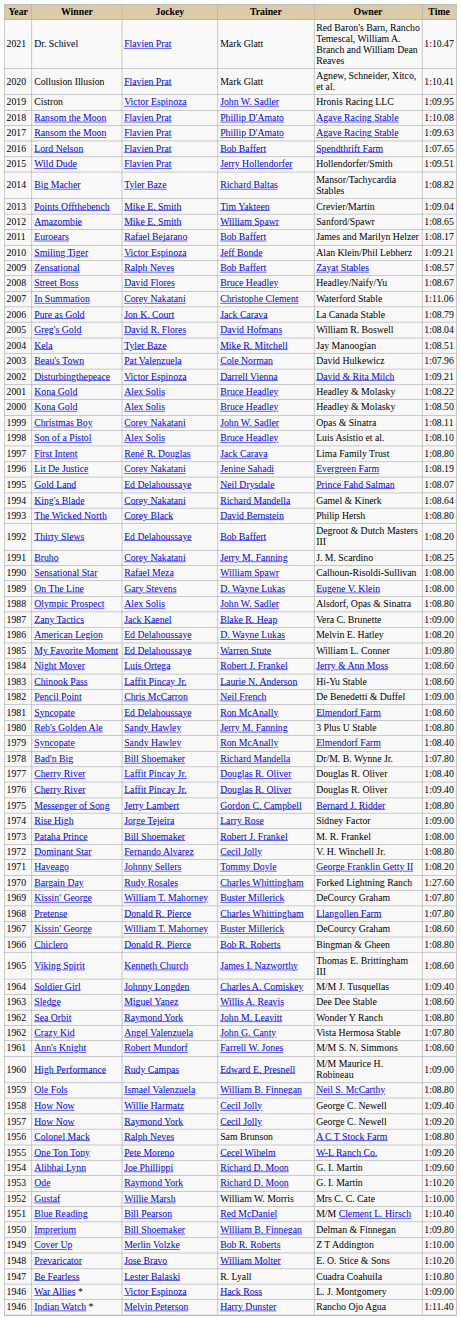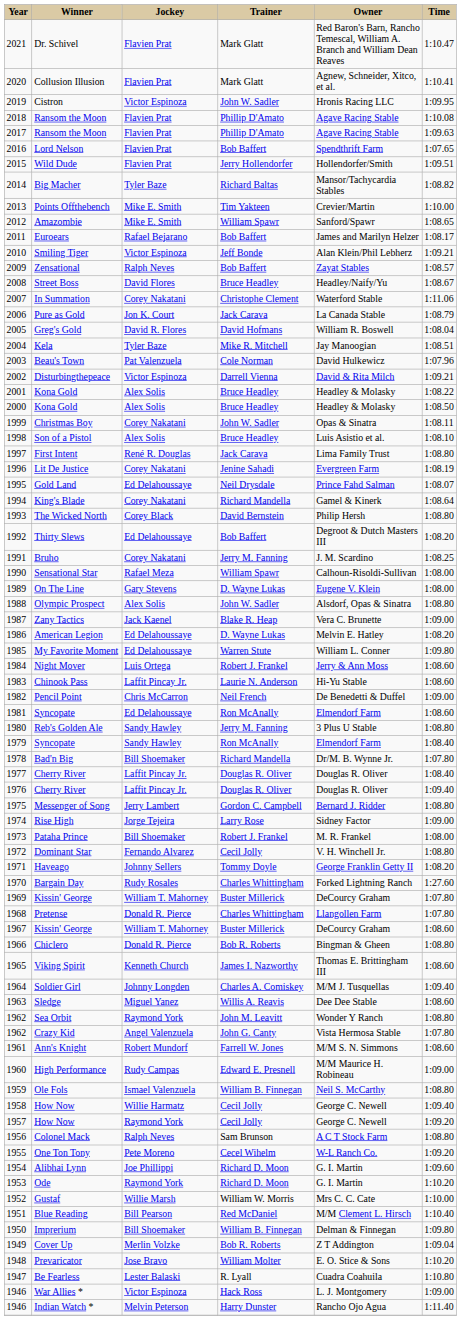 <table class="wikitable sortable">
 <tr>
 <th style="background-color:#DACAA5; width:38px">Year<br></th>
 <th style="background-color:#DACAA5; width:140px">Winner<br></th>
 <th style="background-color:#DACAA5; width:150px">Jockey<br></th>
 <th style="background-color:#DACAA5; width:150px">Trainer<br></th>
 <th style="background-color:#DACAA5; width:170px">Owner<br></th>
 <th style="background-color:#DACAA5; width:45px">Time</th>
 </tr>
 <tr>
 <td>2021</td>
 <td>Dr. Schivel</td>
 <td><a href='#'>Flavien Prat</a></td>
 <td>Mark Glatt</td>
 <td>Red Baron's Barn, Rancho Temescal, William A. Branch and William Dean Reaves</td>
 <td>1:10.47</td>
 </tr>
 <tr>
 <td>2020</td>
 <td>Collusion Illusion</td>
 <td><a href='#'>Flavien Prat</a></td>
 <td>Mark Glatt</td>
 <td>Agnew, Schneider, Xitco, et al.</td>
 <td>1:10.41</td>
 </tr>
 <tr>
 <td>2019</td>
 <td>Cistron</td>
 <td><a href='#'>Victor Espinoza</a></td>
 <td><a href='#'>John W. Sadler</a></td>
 <td>Hronis Racing LLC</td>
 <td>1:09.95</td>
 </tr>
 <tr>
 <td>2018</td>
 <td><a href='#'>Ransom the Moon</a></td>
 <td><a href='#'>Flavien Prat</a></td>
 <td><a href='#'>Phillip D'Amato</a></td>
 <td><a href='#'>Agave Racing Stable</a></td>
 <td>1:10.08</td>
 </tr>
 <tr>
 <td>2017</td>
 <td><a href='#'>Ransom the Moon</a></td>
 <td><a href='#'>Flavien Prat</a></td>
 <td><a href='#'>Phillip D'Amato</a></td>
 <td><a href='#'>Agave Racing Stable</a></td>
 <td>1:09.63</td>
 </tr>
 <tr>
 <td>2016</td>
 <td><a href='#'>Lord Nelson</a></td>
 <td><a href='#'>Flavien Prat</a></td>
 <td><a href='#'>Bob Baffert</a></td>
 <td><a href='#'>Spendthrift Farm</a></td>
 <td>1:07.65</td>
 </tr>
 <tr>
 <td>2015</td>
 <td><a href='#'>Wild Dude</a></td>
 <td><a href='#'>Flavien Prat</a></td>
 <td><a href='#'>Jerry Hollendorfer</a></td>
 <td>Hollendorfer/Smith</td>
 <td>1:09.51</td>
 </tr>
 <tr>
 <td>2014</td>
 <td><a href='#'>Big Macher</a></td>
 <td><a href='#'>Tyler Baze</a></td>
 <td><a href='#'>Richard Baltas</a></td>
 <td>Mansor/Tachycardia Stables</td>
 <td>1:08.82</td>
 </tr>
 <tr>
 <td>2013</td>
 <td><a href='#'>Points Offthebench</a></td>
 <td><a href='#'>Mike E. Smith</a></td>
 <td><a href='#'>Tim Yakteen</a></td>
 <td>Crevier/Martin</td>
-<td>1:09.04</td>
+<td>1:10.00</td>
 </tr>
 <tr>
 <td>2012</td>
 <td><a href='#'>Amazombie</a></td>
 <td><a href='#'>Mike E. Smith</a></td>
 <td><a href='#'>William Spawr</a></td>
 <td>Sanford/Spawr</td>
 <td>1:08.65</td>
 </tr>
 <tr>
 <td>2011</td>
 <td><a href='#'>Euroears</a></td>
 <td><a href='#'>Rafael Bejarano</a></td>
 <td><a href='#'>Bob Baffert</a></td>
 <td>James and Marilyn Helzer</td>
 <td>1:08.17</td>
 </tr>
 <tr>
 <td>2010</td>
 <td><a href='#'>Smiling Tiger</a></td>
 <td><a href='#'>Victor Espinoza</a></td>
 <td><a href='#'>Jeff Bonde</a></td>
 <td>Alan Klein/Phil Lebherz</td>
 <td>1:09.21</td>
 </tr>
 <tr>
 <td>2009</td>
 <td><a href='#'>Zensational</a></td>
 <td><a href='#'>Ralph Neves</a></td>
 <td><a href='#'>Bob Baffert</a></td>
 <td><a href='#'>Zayat Stables</a></td>
 <td>1:08.57</td>
 </tr>
 <tr>
 <td>2008</td>
 <td><a href='#'>Street Boss</a></td>
 <td><a href='#'>David Flores</a></td>
 <td><a href='#'>Bruce Headley</a></td>
 <td>Headley/Naify/Yu</td>
 <td>1:08.67</td>
 </tr>
 <tr>
 <td>2007</td>
 <td><a href='#'>In Summation</a></td>
 <td><a href='#'>Corey Nakatani</a></td>
 <td><a href='#'>Christophe Clement</a></td>
 <td>Waterford Stable</td>
 <td>1:11.06</td>
 </tr>
 <tr>
 <td>2006</td>
 <td><a href='#'>Pure as Gold</a></td>
 <td><a href='#'>Jon K. Court</a></td>
 <td><a href='#'>Jack Carava</a></td>
 <td>La Canada Stable</td>
 <td>1:08.79</td>
 </tr>
 <tr>
 <td>2005</td>
 <td><a href='#'>Greg's Gold</a></td>
 <td><a href='#'>David R. Flores</a></td>
 <td><a href='#'>David Hofmans</a></td>
 <td>William R. Boswell</td>
 <td>1:08.04</td>
 </tr>
 <tr>
 <td>2004</td>
 <td><a href='#'>Kela</a></td>
 <td><a href='#'>Tyler Baze</a></td>
 <td><a href='#'>Mike R. Mitchell</a></td>
 <td>Jay Manoogian</td>
 <td>1:08.51</td>
 </tr>
 <tr>
 <td>2003</td>
 <td><a href='#'>Beau's Town</a></td>
 <td><a href='#'>Pat Valenzuela</a></td>
 <td><a href='#'>Cole Norman</a></td>
 <td>David Hulkewicz</td>
 <td>1:07.96</td>
 </tr>
 <tr>
 <td>2002</td>
 <td><a href='#'>Disturbingthepeace</a></td>
 <td><a href='#'>Victor Espinoza</a></td>
 <td><a href='#'>Darrell Vienna</a></td>
 <td><a href='#'>David & Rita Milch</a></td>
 <td>1:09.21</td>
 </tr>
 <tr>
 <td>2001</td>
 <td><a href='#'>Kona Gold</a></td>
 <td><a href='#'>Alex Solis</a></td>
 <td><a href='#'>Bruce Headley</a></td>
 <td>Headley & Molasky</td>
 <td>1:08.22</td>
 </tr>
 <tr>
 <td>2000</td>
 <td><a href='#'>Kona Gold</a></td>
 <td><a href='#'>Alex Solis</a></td>
 <td><a href='#'>Bruce Headley</a></td>
 <td>Headley & Molasky</td>
 <td>1:08.50</td>
 </tr>
 <tr>
 <td>1999</td>
 <td><a href='#'>Christmas Boy</a></td>
 <td><a href='#'>Corey Nakatani</a></td>
 <td><a href='#'>John W. Sadler</a></td>
 <td>Opas & Sinatra</td>
 <td>1:08.11</td>
 </tr>
 <tr>
 <td>1998</td>
 <td><a href='#'>Son of a Pistol</a></td>
 <td><a href='#'>Alex Solis</a></td>
 <td><a href='#'>Bruce Headley</a></td>
 <td>Luis Asistio et al.</td>
 <td>1:08.10</td>
 </tr>
 <tr>
 <td>1997</td>
 <td><a href='#'>First Intent</a></td>
 <td><a href='#'>René R. Douglas</a></td>
 <td><a href='#'>Jack Carava</a></td>
 <td>Lima Family Trust</td>
 <td>1:08.80</td>
 </tr>
 <tr>
 <td>1996</td>
 <td><a href='#'>Lit De Justice</a></td>
 <td><a href='#'>Corey Nakatani</a></td>
 <td><a href='#'>Jenine Sahadi</a></td>
 <td><a href='#'>Evergreen Farm</a></td>
 <td>1:08.19</td>
 </tr>
 <tr>
 <td>1995</td>
 <td><a href='#'>Gold Land</a></td>
 <td><a href='#'>Ed Delahoussaye</a></td>
 <td><a href='#'>Neil Drysdale</a></td>
 <td><a href='#'>Prince Fahd Salman</a></td>
 <td>1:08.07</td>
 </tr>
 <tr>
 <td>1994</td>
 <td><a href='#'>King's Blade</a></td>
 <td><a href='#'>Corey Nakatani</a></td>
 <td><a href='#'>Richard Mandella</a></td>
 <td>Gamel & Kinerk</td>
 <td>1:08.64</td>
 </tr>
 <tr>
 <td>1993</td>
 <td><a href='#'>The Wicked North</a></td>
 <td><a href='#'>Corey Black</a></td>
 <td><a href='#'>David Bernstein</a></td>
 <td>Philip Hersh</td>
 <td>1:08.80</td>
 </tr>
 <tr>
 <td>1992</td>
 <td><a href='#'>Thirty Slews</a></td>
 <td><a href='#'>Ed Delahoussaye</a></td>
 <td><a href='#'>Bob Baffert</a></td>
 <td>Degroot & Dutch Masters III</td>
 <td>1:08.20</td>
 </tr>
 <tr>
 <td>1991</td>
 <td><a href='#'>Bruho</a></td>
 <td><a href='#'>Corey Nakatani</a></td>
 <td><a href='#'>Jerry M. Fanning</a></td>
 <td>J. M. Scardino</td>
 <td>1:08.25</td>
 </tr>
 <tr>
 <td>1990</td>
 <td><a href='#'>Sensational Star</a></td>
 <td><a href='#'>Rafael Meza</a></td>
 <td><a href='#'>William Spawr</a></td>
 <td>Calhoun-Risoldi-Sullivan</td>
 <td>1:08.00</td>
 </tr>
 <tr>
 <td>1989</td>
 <td><a href='#'>On The Line</a></td>
 <td><a href='#'>Gary Stevens</a></td>
 <td><a href='#'>D. Wayne Lukas</a></td>
 <td><a href='#'>Eugene V. Klein</a></td>
 <td>1:08.00</td>
 </tr>
 <tr>
 <td>1988</td>
 <td><a href='#'>Olympic Prospect</a></td>
 <td><a href='#'>Alex Solis</a></td>
 <td><a href='#'>John W. Sadler</a></td>
 <td>Alsdorf, Opas & Sinatra</td>
 <td>1:08.80</td>
 </tr>
 <tr>
 <td>1987</td>
 <td><a href='#'>Zany Tactics</a></td>
 <td><a href='#'>Jack Kaenel</a></td>
 <td><a href='#'>Blake R. Heap</a></td>
 <td>Vera C. Brunette</td>
 <td>1:09.00</td>
 </tr>
 <tr>
 <td>1986</td>
 <td><a href='#'>American Legion</a></td>
 <td><a href='#'>Ed Delahoussaye</a></td>
 <td><a href='#'>D. Wayne Lukas</a></td>
 <td>Melvin E. Hatley</td>
 <td>1:08.20</td>
 </tr>
 <tr>
 <td>1985</td>
 <td><a href='#'>My Favorite Moment</a></td>
 <td><a href='#'>Ed Delahoussaye</a></td>
 <td><a href='#'>Warren Stute</a></td>
 <td>William L. Conner</td>
 <td>1:09.80</td>
 </tr>
 <tr>
 <td>1984</td>
 <td><a href='#'>Night Mover</a></td>
 <td><a href='#'>Luis Ortega</a></td>
 <td><a href='#'>Robert J. Frankel</a></td>
 <td><a href='#'>Jerry & Ann Moss</a></td>
 <td>1:08.60</td>
 </tr>
 <tr>
 <td>1983</td>
 <td><a href='#'>Chinook Pass</a></td>
 <td><a href='#'>Laffit Pincay Jr.</a></td>
 <td><a href='#'>Laurie N. Anderson</a></td>
 <td>Hi-Yu Stable</td>
 <td>1:08.60</td>
 </tr>
 <tr>
 <td>1982</td>
 <td><a href='#'>Pencil Point</a></td>
 <td><a href='#'>Chris McCarron</a></td>
 <td><a href='#'>Neil French</a></td>
 <td>De Benedetti & Duffel</td>
 <td>1:09.00</td>
 </tr>
 <tr>
 <td>1981</td>
 <td><a href='#'>Syncopate</a></td>
 <td><a href='#'>Ed Delahoussaye</a></td>
 <td><a href='#'>Ron McAnally</a></td>
 <td><a href='#'>Elmendorf Farm</a></td>
 <td>1:08.60</td>
 </tr>
 <tr>
 <td>1980</td>
 <td><a href='#'>Reb's Golden Ale</a></td>
 <td><a href='#'>Sandy Hawley</a></td>
 <td><a href='#'>Jerry M. Fanning</a></td>
 <td>3 Plus U Stable</td>
 <td>1:08.80</td>
 </tr>
 <tr>
 <td>1979</td>
 <td><a href='#'>Syncopate</a></td>
 <td><a href='#'>Sandy Hawley</a></td>
 <td><a href='#'>Ron McAnally</a></td>
 <td><a href='#'>Elmendorf Farm</a></td>
 <td>1:08.40</td>
 </tr>
 <tr>
 <td>1978</td>
 <td><a href='#'>Bad'n Big</a></td>
 <td><a href='#'>Bill Shoemaker</a></td>
 <td><a href='#'>Richard Mandella</a></td>
 <td>Dr/M. B. Wynne Jr.</td>
 <td>1:07.80</td>
 </tr>
 <tr>
 <td>1977</td>
 <td><a href='#'>Cherry River</a></td>
 <td><a href='#'>Laffit Pincay Jr.</a></td>
 <td><a href='#'>Douglas R. Oliver</a></td>
 <td>Douglas R. Oliver</td>
 <td>1:08.40</td>
 </tr>
 <tr>
 <td>1976</td>
 <td><a href='#'>Cherry River</a></td>
 <td><a href='#'>Laffit Pincay Jr.</a></td>
 <td><a href='#'>Douglas R. Oliver</a></td>
 <td>Douglas R. Oliver</td>
 <td>1:09.40</td>
 </tr>
 <tr>
 <td>1975</td>
 <td><a href='#'>Messenger of Song</a></td>
 <td><a href='#'>Jerry Lambert</a></td>
 <td><a href='#'>Gordon C. Campbell</a></td>
 <td><a href='#'>Bernard J. Ridder</a></td>
 <td>1:08.80</td>
 </tr>
 <tr>
 <td>1974</td>
 <td><a href='#'>Rise High</a></td>
 <td><a href='#'>Jorge Tejeira</a></td>
 <td><a href='#'>Larry Rose</a></td>
 <td>Sidney Factor</td>
 <td>1:09.00</td>
 </tr>
 <tr>
 <td>1973</td>
 <td><a href='#'>Pataha Prince</a></td>
 <td><a href='#'>Bill Shoemaker</a></td>
 <td><a href='#'>Robert J. Frankel</a></td>
 <td>M. R. Frankel</td>
 <td>1:08.00</td>
 </tr>
 <tr>
 <td>1972</td>
 <td><a href='#'>Dominant Star</a></td>
 <td><a href='#'>Fernando Alvarez</a></td>
 <td><a href='#'>Cecil Jolly</a></td>
 <td>V. H. Winchell Jr.</td>
 <td>1:08.80</td>
 </tr>
 <tr>
 <td>1971</td>
 <td><a href='#'>Haveago</a></td>
 <td><a href='#'>Johnny Sellers</a></td>
 <td><a href='#'>Tommy Doyle</a></td>
 <td><a href='#'>George Franklin Getty II</a></td>
 <td>1:08.20</td>
 </tr>
 <tr>
 <td>1970</td>
 <td><a href='#'>Bargain Day</a></td>
 <td><a href='#'>Rudy Rosales</a></td>
 <td><a href='#'>Charles Whittingham</a></td>
 <td>Forked Lightning Ranch</td>
 <td>1:27.60</td>
 </tr>
 <tr>
 <td>1969</td>
 <td><a href='#'>Kissin' George</a></td>
 <td><a href='#'>William T. Mahorney</a></td>
 <td><a href='#'>Buster Millerick</a></td>
 <td>DeCourcy Graham</td>
 <td>1:07.80</td>
 </tr>
 <tr>
 <td>1968</td>
 <td><a href='#'>Pretense</a></td>
 <td><a href='#'>Donald R. Pierce</a></td>
 <td><a href='#'>Charles Whittingham</a></td>
 <td><a href='#'>Llangollen Farm</a></td>
 <td>1:07.80</td>
 </tr>
 <tr>
 <td>1967</td>
 <td><a href='#'>Kissin' George</a></td>
 <td><a href='#'>William T. Mahorney</a></td>
 <td><a href='#'>Buster Millerick</a></td>
 <td>DeCourcy Graham</td>
 <td>1:08.60</td>
 </tr>
 <tr>
 <td>1966</td>
 <td><a href='#'>Chiclero</a></td>
 <td><a href='#'>Donald R. Pierce</a></td>
 <td><a href='#'>Bob R. Roberts</a></td>
 <td>Bingman & Gheen</td>
 <td>1:08.80</td>
 </tr>
 <tr>
 <td>1965</td>
 <td><a href='#'>Viking Spirit</a></td>
 <td><a href='#'>Kenneth Church</a></td>
 <td><a href='#'>James I. Nazworthy</a></td>
 <td>Thomas E. Brittingham III</td>
 <td>1:08.60</td>
 </tr>
 <tr>
 <td>1964</td>
 <td><a href='#'>Soldier Girl</a></td>
 <td><a href='#'>Johnny Longden</a></td>
 <td><a href='#'>Charles A. Comiskey</a></td>
 <td>M/M J. Tusquellas</td>
 <td>1:09.40</td>
 </tr>
 <tr>
 <td>1963</td>
 <td><a href='#'>Sledge</a></td>
 <td><a href='#'>Miguel Yanez</a></td>
 <td><a href='#'>Willis A. Reavis</a></td>
 <td>Dee Dee Stable</td>
 <td>1:08.60</td>
 </tr>
 <tr>
 <td>1962</td>
 <td><a href='#'>Sea Orbit</a></td>
 <td><a href='#'>Raymond York</a></td>
 <td><a href='#'>John M. Leavitt</a></td>
 <td>Wonder Y Ranch</td>
 <td>1:08.80</td>
 </tr>
 <tr>
 <td>1962</td>
 <td><a href='#'>Crazy Kid</a></td>
 <td><a href='#'>Angel Valenzuela</a></td>
 <td><a href='#'>John G. Canty</a></td>
 <td>Vista Hermosa Stable</td>
 <td>1:07.80</td>
 </tr>
 <tr>
 <td>1961</td>
 <td><a href='#'>Ann's Knight</a></td>
 <td><a href='#'>Robert Mundorf</a></td>
 <td><a href='#'>Farrell W. Jones</a></td>
 <td>M/M S. N. Simmons</td>
 <td>1:08.60</td>
 </tr>
 <tr>
 <td>1960</td>
 <td><a href='#'>High Performance</a></td>
 <td><a href='#'>Rudy Campas</a></td>
 <td><a href='#'>Edward E. Presnell</a></td>
 <td>M/M Maurice H. Robineau</td>
 <td>1:09.00</td>
 </tr>
 <tr>
 <td>1959</td>
 <td><a href='#'>Ole Fols</a></td>
 <td><a href='#'>Ismael Valenzuela</a></td>
 <td><a href='#'>William B. Finnegan</a></td>
 <td><a href='#'>Neil S. McCarthy</a></td>
 <td>1:08.80</td>
 </tr>
 <tr>
 <td>1958</td>
 <td><a href='#'>How Now</a></td>
 <td><a href='#'>Willie Harmatz</a></td>
 <td><a href='#'>Cecil Jolly</a></td>
 <td>George C. Newell</td>
 <td>1:09.40</td>
 </tr>
 <tr>
 <td>1957</td>
 <td><a href='#'>How Now</a></td>
 <td><a href='#'>Raymond York</a></td>
 <td><a href='#'>Cecil Jolly</a></td>
 <td>George C. Newell</td>
 <td>1:09.20</td>
 </tr>
 <tr>
 <td>1956</td>
 <td><a href='#'>Colonel Mack</a></td>
 <td><a href='#'>Ralph Neves</a></td>
 <td>Sam Brunson</td>
 <td><a href='#'>A C T Stock Farm</a></td>
 <td>1:08.80</td>
 </tr>
 <tr>
 <td>1955</td>
 <td><a href='#'>One Ton Tony</a></td>
 <td><a href='#'>Pete Moreno</a></td>
 <td><a href='#'>Cecel Wihelm</a></td>
 <td><a href='#'>W-L Ranch Co.</a></td>
 <td>1:09.20</td>
 </tr>
 <tr>
 <td>1954</td>
 <td><a href='#'>Alibhai Lynn</a></td>
 <td><a href='#'>Joe Phillippi</a></td>
 <td><a href='#'>Richard D. Moon</a></td>
 <td>G. I. Martin</td>
 <td>1:09.60</td>
 </tr>
 <tr>
 <td>1953</td>
 <td><a href='#'>Ode</a></td>
 <td><a href='#'>Raymond York</a></td>
 <td><a href='#'>Richard D. Moon</a></td>
 <td>G. I. Martin</td>
 <td>1:10.20</td>
 </tr>
 <tr>
 <td>1952</td>
 <td><a href='#'>Gustaf</a></td>
 <td><a href='#'>Willie Marsh</a></td>
 <td>William W. Morris</td>
 <td>Mrs C. C. Cate</td>
 <td>1:10.00</td>
 </tr>
 <tr>
 <td>1951</td>
 <td><a href='#'>Blue Reading</a></td>
 <td><a href='#'>Bill Pearson</a></td>
 <td><a href='#'>Red McDaniel</a></td>
 <td>M/M <a href='#'>Clement L. Hirsch</a></td>
 <td>1:10.40</td>
 </tr>
 <tr>
 <td>1950</td>
 <td><a href='#'>Imprerium</a></td>
 <td><a href='#'>Bill Shoemaker</a></td>
 <td><a href='#'>William B. Finnegan</a></td>
 <td>Delman & Finnegan</td>
 <td>1:09.80</td>
 </tr>
 <tr>
 <td>1949</td>
 <td><a href='#'>Cover Up</a></td>
 <td><a href='#'>Merlin Volzke</a></td>
 <td><a href='#'>Bob R. Roberts</a></td>
 <td>Z T Addington</td>
-<td>1:10.00</td>
+<td>1:09.04</td>
 </tr>
 <tr>
 <td>1948</td>
 <td><a href='#'>Prevaricator</a></td>
 <td><a href='#'>Jose Bravo</a></td>
 <td><a href='#'>William Molter</a></td>
 <td>E. O. Stice & Sons</td>
 <td>1:10.20</td>
 </tr>
 <tr>
 <td>1947</td>
 <td><a href='#'>Be Fearless</a></td>
 <td><a href='#'>Lester Balaski</a></td>
 <td>R. Lyall</td>
 <td>Cuadra Coahuila</td>
 <td>1:10.80</td>
 </tr>
 <tr>
 <td>1946</td>
 <td><a href='#'>War Allies</a> *</td>
 <td><a href='#'>Victor Espinoza</a></td>
 <td><a href='#'>Hack Ross</a></td>
 <td>L. J. Montgomery</td>
 <td>1:09.00</td>
 </tr>
 <tr>
 <td>1946</td>
 <td><a href='#'>Indian Watch</a> *</td>
 <td><a href='#'>Melvin Peterson</a></td>
 <td><a href='#'>Harry Dunster</a></td>
 <td>Rancho Ojo Agua</td>
 <td>1:11.40</td>
 </tr>
 <tr>
 </tr>
 </table>
